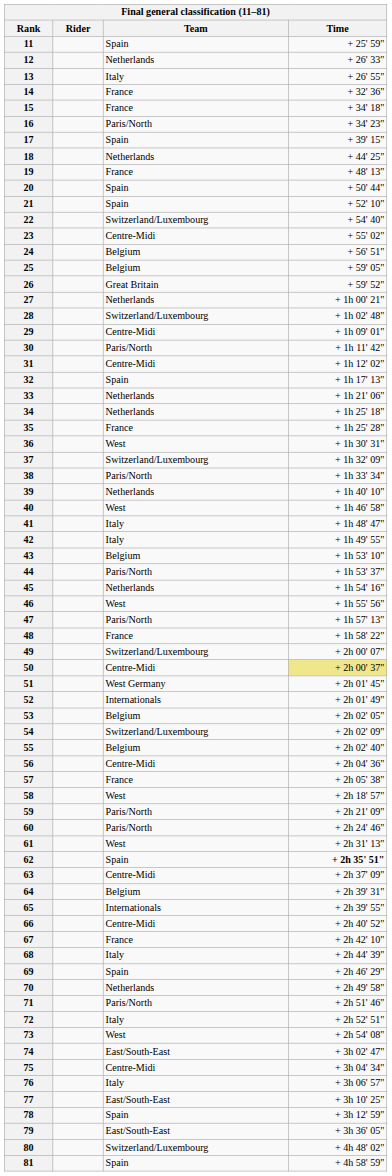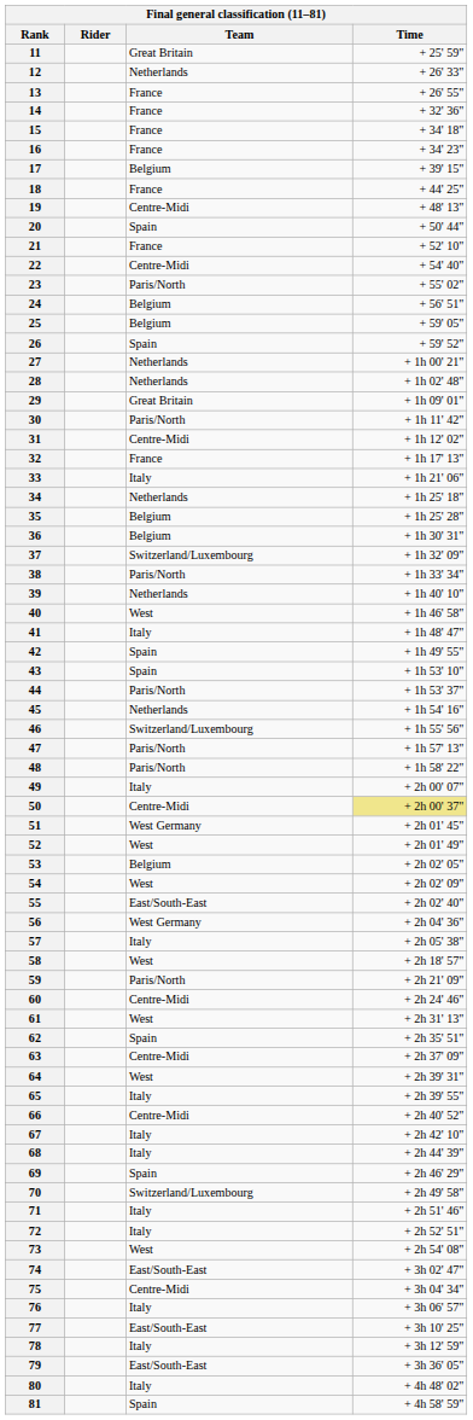 <table class="collapsible collapsed wikitable" style="width:38em;margin-top:-1px;">
 <tr>
 <th scope="col" colspan="4">Final general classification (11–81)</th>
 </tr>
 <tr>
 <th scope="col">Rank</th>
 <th scope="col">Rider</th>
 <th scope="col">Team</th>
 <th scope="col">Time</th>
 </tr>
 <tr>
 <th scope="row">11</th>
 <td></td>
-<td>Spain</td>
+<td>Great Britain</td>
 <td style="text-align:right;">+ 25' 59"</td>
 </tr>
 <tr>
 <th scope="row">12</th>
 <td></td>
 <td>Netherlands</td>
 <td style="text-align:right;">+ 26' 33"</td>
 </tr>
 <tr>
 <th scope="row">13</th>
 <td></td>
-<td>Italy</td>
+<td>France</td>
 <td style="text-align:right;">+ 26' 55"</td>
 </tr>
 <tr>
 <th scope="row">14</th>
 <td></td>
 <td>France</td>
 <td style="text-align:right;">+ 32' 36"</td>
 </tr>
 <tr>
 <th scope="row">15</th>
 <td></td>
 <td>France</td>
 <td style="text-align:right;">+ 34' 18"</td>
 </tr>
 <tr>
 <th scope="row">16</th>
 <td></td>
-<td>Paris/North</td>
+<td>France</td>
 <td style="text-align:right;">+ 34' 23"</td>
 </tr>
 <tr>
 <th scope="row">17</th>
 <td></td>
-<td>Spain</td>
+<td>Belgium</td>
 <td style="text-align:right;">+ 39' 15"</td>
 </tr>
 <tr>
 <th scope="row">18</th>
 <td></td>
-<td>Netherlands</td>
+<td>France</td>
 <td style="text-align:right;">+ 44' 25"</td>
 </tr>
 <tr>
 <th scope="row">19</th>
 <td></td>
-<td>France</td>
+<td>Centre-Midi</td>
 <td style="text-align:right;">+ 48' 13"</td>
 </tr>
 <tr>
 <th scope="row">20</th>
 <td></td>
 <td>Spain</td>
 <td style="text-align:right;">+ 50' 44"</td>
 </tr>
 <tr>
 <th scope="row">21</th>
 <td></td>
-<td>Spain</td>
+<td>France</td>
 <td style="text-align:right;">+ 52' 10"</td>
 </tr>
 <tr>
 <th scope="row">22</th>
 <td></td>
-<td>Switzerland/Luxembourg</td>
+<td>Centre-Midi</td>
 <td style="text-align:right;">+ 54' 40"</td>
 </tr>
 <tr>
 <th scope="row">23</th>
 <td></td>
-<td>Centre-Midi</td>
+<td>Paris/North</td>
 <td style="text-align:right;">+ 55' 02"</td>
 </tr>
 <tr>
 <th scope="row">24</th>
 <td></td>
 <td>Belgium</td>
 <td style="text-align:right;">+ 56' 51"</td>
 </tr>
 <tr>
 <th scope="row">25</th>
 <td></td>
 <td>Belgium</td>
 <td style="text-align:right;">+ 59' 05"</td>
 </tr>
 <tr>
 <th scope="row">26</th>
 <td></td>
-<td>Great Britain</td>
+<td>Spain</td>
 <td style="text-align:right;">+ 59' 52"</td>
 </tr>
 <tr>
 <th scope="row">27</th>
 <td></td>
 <td>Netherlands</td>
 <td style="text-align:right;">+ 1h 00' 21"</td>
 </tr>
 <tr>
 <th scope="row">28</th>
 <td></td>
-<td>Switzerland/Luxembourg</td>
+<td>Netherlands</td>
 <td style="text-align:right;">+ 1h 02' 48"</td>
 </tr>
 <tr>
 <th scope="row">29</th>
 <td></td>
-<td>Centre-Midi</td>
+<td>Great Britain</td>
 <td style="text-align:right;">+ 1h 09' 01"</td>
 </tr>
 <tr>
 <th scope="row">30</th>
 <td></td>
 <td>Paris/North</td>
 <td style="text-align:right;">+ 1h 11' 42"</td>
 </tr>
 <tr>
 <th scope="row">31</th>
 <td></td>
 <td>Centre-Midi</td>
 <td style="text-align:right;">+ 1h 12' 02"</td>
 </tr>
 <tr>
 <th scope="row">32</th>
 <td></td>
-<td>Spain</td>
+<td>France</td>
 <td style="text-align:right;">+ 1h 17' 13"</td>
 </tr>
 <tr>
 <th scope="row">33</th>
 <td></td>
-<td>Netherlands</td>
+<td>Italy</td>
 <td style="text-align:right;">+ 1h 21' 06"</td>
 </tr>
 <tr>
 <th scope="row">34</th>
 <td></td>
 <td>Netherlands</td>
 <td style="text-align:right;">+ 1h 25' 18"</td>
 </tr>
 <tr>
 <th scope="row">35</th>
 <td></td>
-<td>France</td>
+<td>Belgium</td>
 <td style="text-align:right;">+ 1h 25' 28"</td>
 </tr>
 <tr>
 <th scope="row">36</th>
 <td></td>
-<td>West</td>
+<td>Belgium</td>
 <td style="text-align:right;">+ 1h 30' 31"</td>
 </tr>
 <tr>
 <th scope="row">37</th>
 <td></td>
 <td>Switzerland/Luxembourg</td>
 <td style="text-align:right;">+ 1h 32' 09"</td>
 </tr>
 <tr>
 <th scope="row">38</th>
 <td></td>
 <td>Paris/North</td>
 <td style="text-align:right;">+ 1h 33' 34"</td>
 </tr>
 <tr>
 <th scope="row">39</th>
 <td></td>
 <td>Netherlands</td>
 <td style="text-align:right;">+ 1h 40' 10"</td>
 </tr>
 <tr>
 <th scope="row">40</th>
 <td></td>
 <td>West</td>
 <td style="text-align:right;">+ 1h 46' 58"</td>
 </tr>
 <tr>
 <th scope="row">41</th>
 <td></td>
 <td>Italy</td>
 <td style="text-align:right;">+ 1h 48' 47"</td>
 </tr>
 <tr>
 <th scope="row">42</th>
 <td></td>
-<td>Italy</td>
+<td>Spain</td>
 <td style="text-align:right;">+ 1h 49' 55"</td>
 </tr>
 <tr>
 <th scope="row">43</th>
 <td></td>
-<td>Belgium</td>
+<td>Spain</td>
 <td style="text-align:right;">+ 1h 53' 10"</td>
 </tr>
 <tr>
 <th scope="row">44</th>
 <td></td>
 <td>Paris/North</td>
 <td style="text-align:right;">+ 1h 53' 37"</td>
 </tr>
 <tr>
 <th scope="row">45</th>
 <td></td>
 <td>Netherlands</td>
 <td style="text-align:right;">+ 1h 54' 16"</td>
 </tr>
 <tr>
 <th scope="row">46</th>
 <td></td>
-<td>West</td>
+<td>Switzerland/Luxembourg</td>
 <td style="text-align:right;">+ 1h 55' 56"</td>
 </tr>
 <tr>
 <th scope="row">47</th>
 <td></td>
 <td>Paris/North</td>
 <td style="text-align:right;">+ 1h 57' 13"</td>
 </tr>
 <tr>
 <th scope="row">48</th>
 <td></td>
-<td>France</td>
+<td>Paris/North</td>
 <td style="text-align:right;">+ 1h 58' 22"</td>
 </tr>
 <tr>
 <th scope="row">49</th>
 <td></td>
-<td>Switzerland/Luxembourg</td>
+<td>Italy</td>
 <td style="text-align:right;">+ 2h 00' 07"</td>
 </tr>
 <tr>
 <th scope="row">50</th>
 <td></td>
 <td>Centre-Midi</td>
 <td style="background: khaki; text-align:right;">+ 2h 00' 37"</td>
 </tr>
 <tr>
 <th scope="row">51</th>
 <td></td>
 <td>West Germany</td>
 <td style="text-align:right;">+ 2h 01' 45"</td>
 </tr>
 <tr>
 <th scope="row">52</th>
 <td></td>
-<td>Internationals</td>
+<td>West</td>
 <td style="text-align:right;">+ 2h 01' 49"</td>
 </tr>
 <tr>
 <th scope="row">53</th>
 <td></td>
 <td>Belgium</td>
 <td style="text-align:right;">+ 2h 02' 05"</td>
 </tr>
 <tr>
 <th scope="row">54</th>
 <td></td>
-<td>Switzerland/Luxembourg</td>
+<td>West</td>
 <td style="text-align:right;">+ 2h 02' 09"</td>
 </tr>
 <tr>
 <th scope="row">55</th>
 <td></td>
-<td>Belgium</td>
+<td>East/South-East</td>
 <td style="text-align:right;">+ 2h 02' 40"</td>
 </tr>
 <tr>
 <th scope="row">56</th>
 <td></td>
-<td>Centre-Midi</td>
+<td>West Germany</td>
 <td style="text-align:right;">+ 2h 04' 36"</td>
 </tr>
 <tr>
 <th scope="row">57</th>
 <td></td>
-<td>France</td>
+<td>Italy</td>
 <td style="text-align:right;">+ 2h 05' 38"</td>
 </tr>
 <tr>
 <th scope="row">58</th>
 <td></td>
 <td>West</td>
 <td style="text-align:right;">+ 2h 18' 57"</td>
 </tr>
 <tr>
 <th scope="row">59</th>
 <td></td>
 <td>Paris/North</td>
 <td style="text-align:right;">+ 2h 21' 09"</td>
 </tr>
 <tr>
 <th scope="row">60</th>
 <td></td>
-<td>Paris/North</td>
+<td>Centre-Midi</td>
 <td style="text-align:right;">+ 2h 24' 46"</td>
 </tr>
 <tr>
 <th scope="row">61</th>
 <td></td>
 <td>West</td>
 <td style="text-align:right;">+ 2h 31' 13"</td>
 </tr>
 <tr>
 <th scope="row">62</th>
 <td></td>
 <td>Spain</td>
-<td style="text-align:right;"><strong>+ 2h 35' 51"</strong></td>
+<td style="text-align:right;">+ 2h 35' 51"</td>
 </tr>
 <tr>
 <th scope="row">63</th>
 <td></td>
 <td>Centre-Midi</td>
 <td style="text-align:right;">+ 2h 37' 09"</td>
 </tr>
 <tr>
 <th scope="row">64</th>
 <td></td>
-<td>Belgium</td>
+<td>West</td>
 <td style="text-align:right;">+ 2h 39' 31"</td>
 </tr>
 <tr>
 <th scope="row">65</th>
 <td></td>
-<td>Internationals</td>
+<td>Italy</td>
 <td style="text-align:right;">+ 2h 39' 55"</td>
 </tr>
 <tr>
 <th scope="row">66</th>
 <td></td>
 <td>Centre-Midi</td>
 <td style="text-align:right;">+ 2h 40' 52"</td>
 </tr>
 <tr>
 <th scope="row">67</th>
 <td></td>
-<td>France</td>
+<td>Italy</td>
 <td style="text-align:right;">+ 2h 42' 10"</td>
 </tr>
 <tr>
 <th scope="row">68</th>
 <td></td>
 <td>Italy</td>
 <td style="text-align:right;">+ 2h 44' 39"</td>
 </tr>
 <tr>
 <th scope="row">69</th>
 <td></td>
 <td>Spain</td>
 <td style="text-align:right;">+ 2h 46' 29"</td>
 </tr>
 <tr>
 <th scope="row">70</th>
 <td></td>
-<td>Netherlands</td>
+<td>Switzerland/Luxembourg</td>
 <td style="text-align:right;">+ 2h 49' 58"</td>
 </tr>
 <tr>
 <th scope="row">71</th>
 <td></td>
-<td>Paris/North</td>
+<td>Italy</td>
 <td style="text-align:right;">+ 2h 51' 46"</td>
 </tr>
 <tr>
 <th scope="row">72</th>
 <td></td>
 <td>Italy</td>
 <td style="text-align:right;">+ 2h 52' 51"</td>
 </tr>
 <tr>
 <th scope="row">73</th>
 <td></td>
 <td>West</td>
 <td style="text-align:right;">+ 2h 54' 08"</td>
 </tr>
 <tr>
 <th scope="row">74</th>
 <td></td>
 <td>East/South-East</td>
 <td style="text-align:right;">+ 3h 02' 47"</td>
 </tr>
 <tr>
 <th scope="row">75</th>
 <td></td>
 <td>Centre-Midi</td>
 <td style="text-align:right;">+ 3h 04' 34"</td>
 </tr>
 <tr>
 <th scope="row">76</th>
 <td></td>
 <td>Italy</td>
 <td style="text-align:right;">+ 3h 06' 57"</td>
 </tr>
 <tr>
 <th scope="row">77</th>
 <td></td>
 <td>East/South-East</td>
 <td style="text-align:right;">+ 3h 10' 25"</td>
 </tr>
 <tr>
 <th scope="row">78</th>
 <td></td>
-<td>Spain</td>
+<td>Italy</td>
 <td style="text-align:right;">+ 3h 12' 59"</td>
 </tr>
 <tr>
 <th scope="row">79</th>
 <td></td>
 <td>East/South-East</td>
 <td style="text-align:right;">+ 3h 36' 05"</td>
 </tr>
 <tr>
 <th scope="row">80</th>
 <td></td>
-<td>Switzerland/Luxembourg</td>
+<td>Italy</td>
 <td style="text-align:right;">+ 4h 48' 02"</td>
 </tr>
 <tr>
 <th scope="row">81</th>
 <td></td>
 <td>Spain</td>
 <td style="text-align:right;">+ 4h 58' 59"</td>
 </tr>
 </table>
